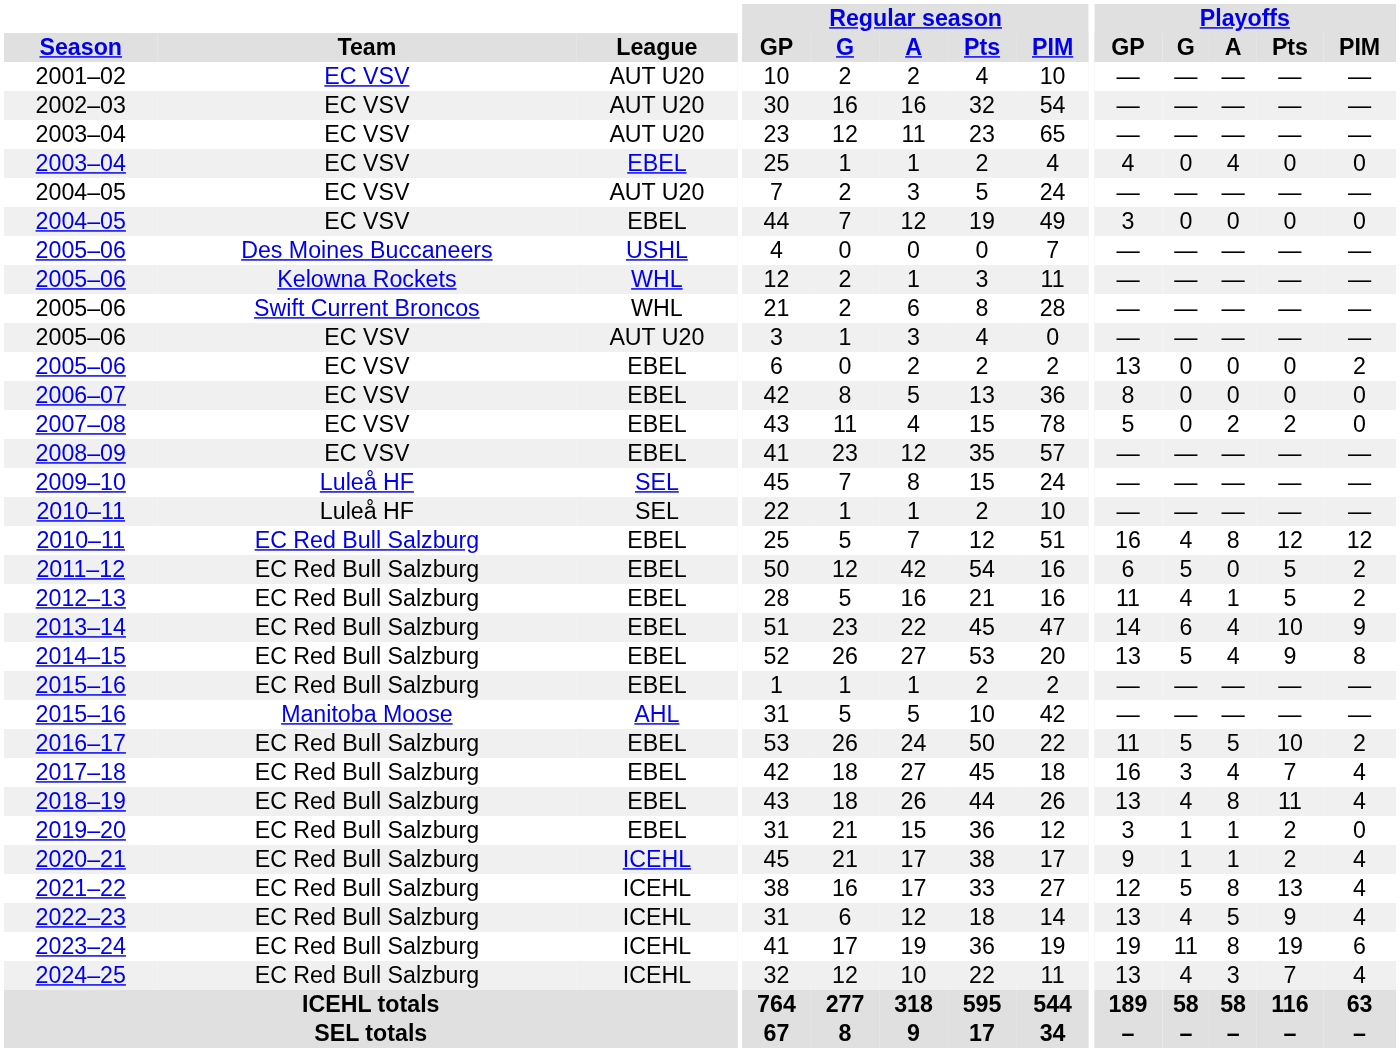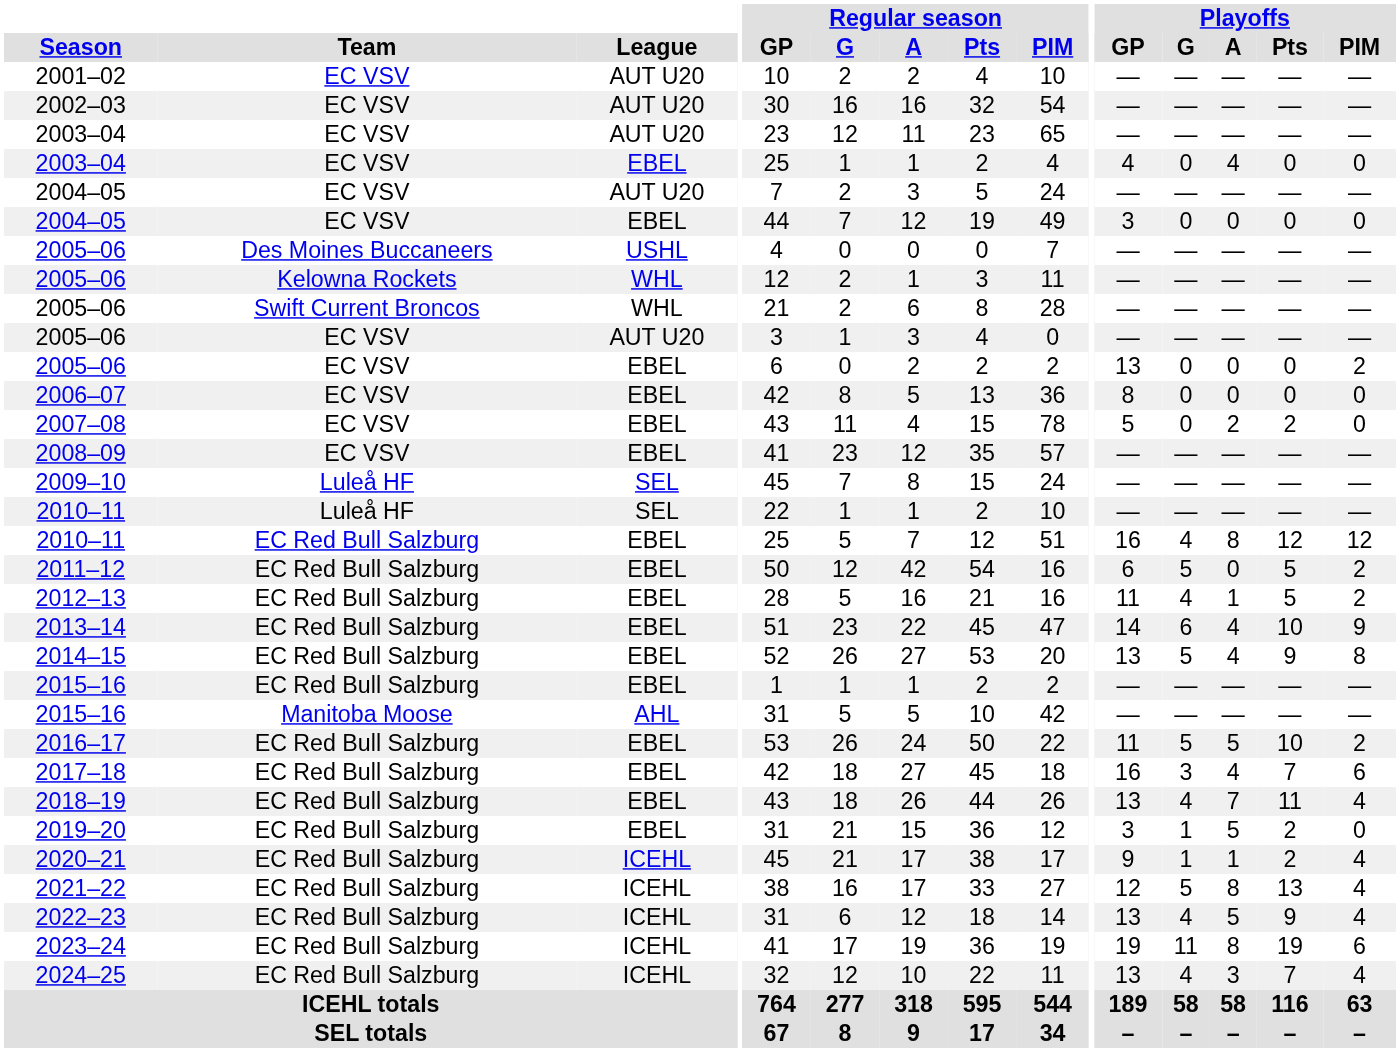 <table border="0" cellpadding="1" cellspacing="0" style="text-align:center; width:60em">
 <tr bgcolor="#e0e0e0">
 <th colspan="3" bgcolor="#ffffff"></th>
 <th rowspan="99" bgcolor="#ffffff"></th>
 <th colspan="5"><a href='#'>Regular season</a></th>
 <th rowspan="99" bgcolor="#ffffff"></th>
 <th colspan="5"><a href='#'>Playoffs</a></th>
 </tr>
 <tr bgcolor="#e0e0e0">
 <th><a href='#'>Season</a></th>
 <th>Team</th>
 <th>League</th>
 <th>GP</th>
 <th><a href='#'>G</a></th>
 <th><a href='#'>A</a></th>
 <th><a href='#'>Pts</a></th>
 <th><a href='#'>PIM</a></th>
 <th>GP</th>
 <th>G</th>
 <th>A</th>
 <th>Pts</th>
 <th>PIM</th>
 </tr>
 <tr>
 <td>2001–02</td>
 <td><a href='#'>EC VSV</a></td>
 <td>AUT U20</td>
 <td>10</td>
 <td>2</td>
 <td>2</td>
 <td>4</td>
 <td>10</td>
 <td>—</td>
 <td>—</td>
 <td>—</td>
 <td>—</td>
 <td>—</td>
 </tr>
 <tr bgcolor="#f0f0f0">
 <td>2002–03</td>
 <td>EC VSV</td>
 <td>AUT U20</td>
 <td>30</td>
 <td>16</td>
 <td>16</td>
 <td>32</td>
 <td>54</td>
 <td>—</td>
 <td>—</td>
 <td>—</td>
 <td>—</td>
 <td>—</td>
 </tr>
 <tr>
 <td>2003–04</td>
 <td>EC VSV</td>
 <td>AUT U20</td>
 <td>23</td>
 <td>12</td>
 <td>11</td>
 <td>23</td>
 <td>65</td>
 <td>—</td>
 <td>—</td>
 <td>—</td>
 <td>—</td>
 <td>—</td>
 </tr>
 <tr bgcolor="#f0f0f0">
 <td><a href='#'>2003–04</a></td>
 <td>EC VSV</td>
 <td><a href='#'>EBEL</a></td>
 <td>25</td>
 <td>1</td>
 <td>1</td>
 <td>2</td>
 <td>4</td>
 <td>4</td>
 <td>0</td>
 <td>4</td>
 <td>0</td>
 <td>0</td>
 </tr>
 <tr>
 <td>2004–05</td>
 <td>EC VSV</td>
 <td>AUT U20</td>
 <td>7</td>
 <td>2</td>
 <td>3</td>
 <td>5</td>
 <td>24</td>
 <td>—</td>
 <td>—</td>
 <td>—</td>
 <td>—</td>
 <td>—</td>
 </tr>
 <tr bgcolor="#f0f0f0">
 <td><a href='#'>2004–05</a></td>
 <td>EC VSV</td>
 <td>EBEL</td>
 <td>44</td>
 <td>7</td>
 <td>12</td>
 <td>19</td>
 <td>49</td>
 <td>3</td>
 <td>0</td>
 <td>0</td>
 <td>0</td>
 <td>0</td>
 </tr>
 <tr>
 <td><a href='#'>2005–06</a></td>
 <td><a href='#'>Des Moines Buccaneers</a></td>
 <td><a href='#'>USHL</a></td>
 <td>4</td>
 <td>0</td>
 <td>0</td>
 <td>0</td>
 <td>7</td>
 <td>—</td>
 <td>—</td>
 <td>—</td>
 <td>—</td>
 <td>—</td>
 </tr>
 <tr bgcolor="#f0f0f0">
 <td><a href='#'>2005–06</a></td>
 <td><a href='#'>Kelowna Rockets</a></td>
 <td><a href='#'>WHL</a></td>
 <td>12</td>
 <td>2</td>
 <td>1</td>
 <td>3</td>
 <td>11</td>
 <td>—</td>
 <td>—</td>
 <td>—</td>
 <td>—</td>
 <td>—</td>
 </tr>
 <tr>
 <td>2005–06</td>
 <td><a href='#'>Swift Current Broncos</a></td>
 <td>WHL</td>
 <td>21</td>
 <td>2</td>
 <td>6</td>
 <td>8</td>
 <td>28</td>
 <td>—</td>
 <td>—</td>
 <td>—</td>
 <td>—</td>
 <td>—</td>
 </tr>
 <tr bgcolor="#f0f0f0">
 <td>2005–06</td>
 <td>EC VSV</td>
 <td>AUT U20</td>
 <td>3</td>
 <td>1</td>
 <td>3</td>
 <td>4</td>
 <td>0</td>
 <td>—</td>
 <td>—</td>
 <td>—</td>
 <td>—</td>
 <td>—</td>
 </tr>
 <tr>
 <td><a href='#'>2005–06</a></td>
 <td>EC VSV</td>
 <td>EBEL</td>
 <td>6</td>
 <td>0</td>
 <td>2</td>
 <td>2</td>
 <td>2</td>
 <td>13</td>
 <td>0</td>
 <td>0</td>
 <td>0</td>
 <td>2</td>
 </tr>
 <tr bgcolor="#f0f0f0">
 <td><a href='#'>2006–07</a></td>
 <td>EC VSV</td>
 <td>EBEL</td>
 <td>42</td>
 <td>8</td>
 <td>5</td>
 <td>13</td>
 <td>36</td>
 <td>8</td>
 <td>0</td>
 <td>0</td>
 <td>0</td>
 <td>0</td>
 </tr>
 <tr>
 <td><a href='#'>2007–08</a></td>
 <td>EC VSV</td>
 <td>EBEL</td>
 <td>43</td>
 <td>11</td>
 <td>4</td>
 <td>15</td>
 <td>78</td>
 <td>5</td>
 <td>0</td>
 <td>2</td>
 <td>2</td>
 <td>0</td>
 </tr>
 <tr bgcolor="#f0f0f0">
 <td><a href='#'>2008–09</a></td>
 <td>EC VSV</td>
 <td>EBEL</td>
 <td>41</td>
 <td>23</td>
 <td>12</td>
 <td>35</td>
 <td>57</td>
 <td>—</td>
 <td>—</td>
 <td>—</td>
 <td>—</td>
 <td>—</td>
 </tr>
 <tr>
 <td><a href='#'>2009–10</a></td>
 <td><a href='#'>Luleå HF</a></td>
 <td><a href='#'>SEL</a></td>
 <td>45</td>
 <td>7</td>
 <td>8</td>
 <td>15</td>
 <td>24</td>
 <td>—</td>
 <td>—</td>
 <td>—</td>
 <td>—</td>
 <td>—</td>
 </tr>
 <tr bgcolor="#f0f0f0">
 <td><a href='#'>2010–11</a></td>
 <td>Luleå HF</td>
 <td>SEL</td>
 <td>22</td>
 <td>1</td>
 <td>1</td>
 <td>2</td>
 <td>10</td>
 <td>—</td>
 <td>—</td>
 <td>—</td>
 <td>—</td>
 <td>—</td>
 </tr>
 <tr>
 <td><a href='#'>2010–11</a></td>
 <td><a href='#'>EC Red Bull Salzburg</a></td>
 <td>EBEL</td>
 <td>25</td>
 <td>5</td>
 <td>7</td>
 <td>12</td>
 <td>51</td>
 <td>16</td>
 <td>4</td>
 <td>8</td>
 <td>12</td>
 <td>12</td>
 </tr>
 <tr bgcolor="#f0f0f0">
 <td><a href='#'>2011–12</a></td>
 <td>EC Red Bull Salzburg</td>
 <td>EBEL</td>
 <td>50</td>
 <td>12</td>
 <td>42</td>
 <td>54</td>
 <td>16</td>
 <td>6</td>
 <td>5</td>
 <td>0</td>
 <td>5</td>
 <td>2</td>
 </tr>
 <tr>
 <td><a href='#'>2012–13</a></td>
 <td>EC Red Bull Salzburg</td>
 <td>EBEL</td>
 <td>28</td>
 <td>5</td>
 <td>16</td>
 <td>21</td>
 <td>16</td>
 <td>11</td>
 <td>4</td>
 <td>1</td>
 <td>5</td>
 <td>2</td>
 </tr>
 <tr bgcolor="#f0f0f0">
 <td><a href='#'>2013–14</a></td>
 <td>EC Red Bull Salzburg</td>
 <td>EBEL</td>
 <td>51</td>
 <td>23</td>
 <td>22</td>
 <td>45</td>
 <td>47</td>
 <td>14</td>
 <td>6</td>
 <td>4</td>
 <td>10</td>
 <td>9</td>
 </tr>
 <tr>
 <td><a href='#'>2014–15</a></td>
 <td>EC Red Bull Salzburg</td>
 <td>EBEL</td>
 <td>52</td>
 <td>26</td>
 <td>27</td>
 <td>53</td>
 <td>20</td>
 <td>13</td>
 <td>5</td>
 <td>4</td>
 <td>9</td>
 <td>8</td>
 </tr>
 <tr bgcolor="#f0f0f0">
 <td><a href='#'>2015–16</a></td>
 <td>EC Red Bull Salzburg</td>
 <td>EBEL</td>
 <td>1</td>
 <td>1</td>
 <td>1</td>
 <td>2</td>
 <td>2</td>
 <td>—</td>
 <td>—</td>
 <td>—</td>
 <td>—</td>
 <td>—</td>
 </tr>
 <tr>
 <td><a href='#'>2015–16</a></td>
 <td><a href='#'>Manitoba Moose</a></td>
 <td><a href='#'>AHL</a></td>
 <td>31</td>
 <td>5</td>
 <td>5</td>
 <td>10</td>
 <td>42</td>
 <td>—</td>
 <td>—</td>
 <td>—</td>
 <td>—</td>
 <td>—</td>
 </tr>
 <tr bgcolor="#f0f0f0">
 <td><a href='#'>2016–17</a></td>
 <td>EC Red Bull Salzburg</td>
 <td>EBEL</td>
 <td>53</td>
 <td>26</td>
 <td>24</td>
 <td>50</td>
 <td>22</td>
 <td>11</td>
 <td>5</td>
 <td>5</td>
 <td>10</td>
 <td>2</td>
 </tr>
 <tr>
 <td><a href='#'>2017–18</a></td>
 <td>EC Red Bull Salzburg</td>
 <td>EBEL</td>
 <td>42</td>
 <td>18</td>
 <td>27</td>
 <td>45</td>
 <td>18</td>
 <td>16</td>
 <td>3</td>
 <td>4</td>
 <td>7</td>
-<td>4</td>
+<td>6</td>
 </tr>
 <tr bgcolor="#f0f0f0">
 <td><a href='#'>2018–19</a></td>
 <td>EC Red Bull Salzburg</td>
 <td>EBEL</td>
 <td>43</td>
 <td>18</td>
 <td>26</td>
 <td>44</td>
 <td>26</td>
 <td>13</td>
 <td>4</td>
-<td>8</td>
+<td>7</td>
 <td>11</td>
 <td>4</td>
 </tr>
 <tr>
 <td><a href='#'>2019–20</a></td>
 <td>EC Red Bull Salzburg</td>
 <td>EBEL</td>
 <td>31</td>
 <td>21</td>
 <td>15</td>
 <td>36</td>
 <td>12</td>
 <td>3</td>
 <td>1</td>
-<td>1</td>
+<td>5</td>
 <td>2</td>
 <td>0</td>
 </tr>
 <tr bgcolor="#f0f0f0">
 <td><a href='#'>2020–21</a></td>
 <td>EC Red Bull Salzburg</td>
 <td><a href='#'>ICEHL</a></td>
 <td>45</td>
 <td>21</td>
 <td>17</td>
 <td>38</td>
 <td>17</td>
 <td>9</td>
 <td>1</td>
 <td>1</td>
 <td>2</td>
 <td>4</td>
 </tr>
 <tr>
 <td><a href='#'>2021–22</a></td>
 <td>EC Red Bull Salzburg</td>
 <td>ICEHL</td>
 <td>38</td>
 <td>16</td>
 <td>17</td>
 <td>33</td>
 <td>27</td>
 <td>12</td>
 <td>5</td>
 <td>8</td>
 <td>13</td>
 <td>4</td>
 </tr>
 <tr bgcolor="#f0f0f0">
 <td><a href='#'>2022–23</a></td>
 <td>EC Red Bull Salzburg</td>
 <td>ICEHL</td>
 <td>31</td>
 <td>6</td>
 <td>12</td>
 <td>18</td>
 <td>14</td>
 <td>13</td>
 <td>4</td>
 <td>5</td>
 <td>9</td>
 <td>4</td>
 </tr>
 <tr>
 <td><a href='#'>2023–24</a></td>
 <td>EC Red Bull Salzburg</td>
 <td>ICEHL</td>
 <td>41</td>
 <td>17</td>
 <td>19</td>
 <td>36</td>
 <td>19</td>
 <td>19</td>
 <td>11</td>
 <td>8</td>
 <td>19</td>
 <td>6</td>
 </tr>
 <tr bgcolor="#f0f0f0">
 <td><a href='#'>2024–25</a></td>
 <td>EC Red Bull Salzburg</td>
 <td>ICEHL</td>
 <td>32</td>
 <td>12</td>
 <td>10</td>
 <td>22</td>
 <td>11</td>
 <td>13</td>
 <td>4</td>
 <td>3</td>
 <td>7</td>
 <td>4</td>
 </tr>
 <tr bgcolor="#e0e0e0">
 <th colspan="3">ICEHL totals</th>
 <th>764</th>
 <th>277</th>
 <th>318</th>
 <th>595</th>
 <th>544</th>
 <th>189</th>
 <th>58</th>
 <th>58</th>
 <th>116</th>
 <th>63</th>
 </tr>
 <tr bgcolor="#e0e0e0">
 <th colspan="3">SEL totals</th>
 <th>67</th>
 <th>8</th>
 <th>9</th>
 <th>17</th>
 <th>34</th>
 <th>–</th>
 <th>–</th>
 <th>–</th>
 <th>–</th>
 <th>–</th>
 </tr>
 </table>
